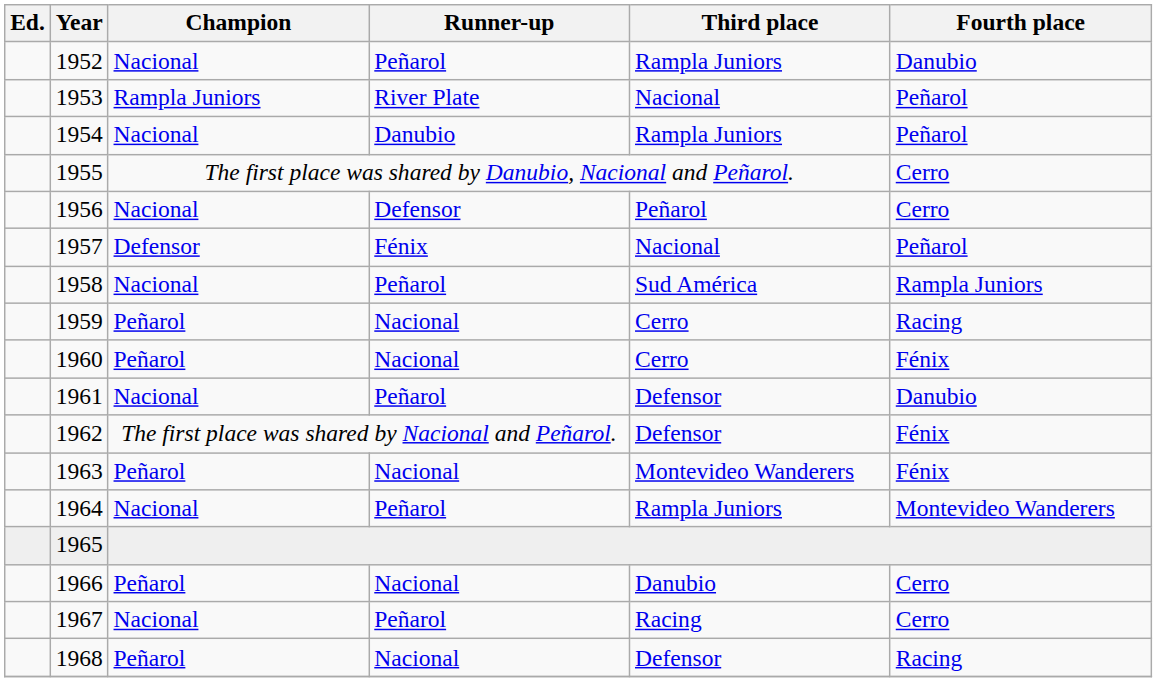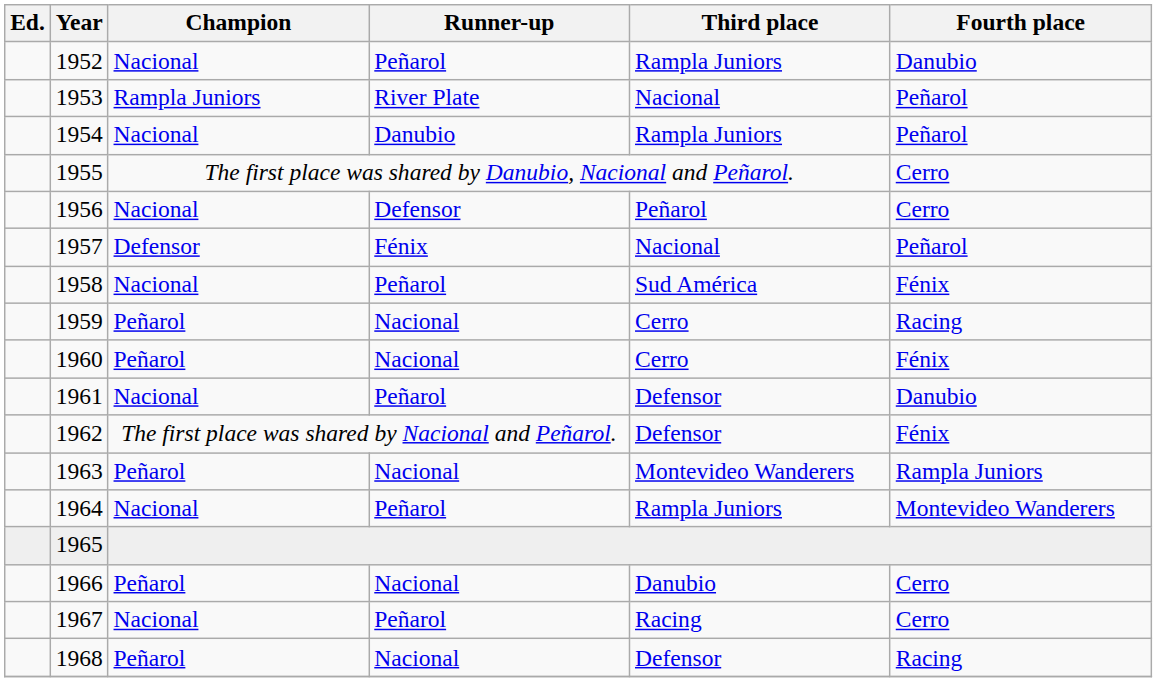 <table class="wikitable sortable" style="text-align:left">
 <tr>
 <th width=px>Ed.</th>
 <th width=>Year</th>
 <th width=170px>Champion</th>
 <th width=170px>Runner-up</th>
 <th width=170px>Third place</th>
 <th width=170px>Fourth place</th>
 </tr>
 <tr>
 <td></td>
 <td>1952</td>
 <td><a href='#'>Nacional</a></td>
 <td><a href='#'>Peñarol</a></td>
 <td><a href='#'>Rampla Juniors</a></td>
 <td><a href='#'>Danubio</a></td>
 </tr>
 <tr>
 <td></td>
 <td>1953</td>
 <td><a href='#'>Rampla Juniors</a></td>
 <td><a href='#'>River Plate</a></td>
 <td><a href='#'>Nacional</a></td>
 <td><a href='#'>Peñarol</a></td>
 </tr>
 <tr>
 <td></td>
 <td>1954</td>
 <td><a href='#'>Nacional</a></td>
 <td><a href='#'>Danubio</a></td>
 <td><a href='#'>Rampla Juniors</a></td>
 <td><a href='#'>Peñarol</a></td>
 </tr>
 <tr>
 <td></td>
 <td>1955</td>
 <td colspan="3" style="text-align:center;"><em>The first place was shared by <a href='#'>Danubio</a>, <a href='#'>Nacional</a> and <a href='#'>Peñarol</a>.</em></td>
 <td><a href='#'>Cerro</a></td>
 </tr>
 <tr>
 <td></td>
 <td>1956</td>
 <td><a href='#'>Nacional</a></td>
 <td><a href='#'>Defensor</a></td>
 <td><a href='#'>Peñarol</a></td>
 <td><a href='#'>Cerro</a></td>
 </tr>
 <tr>
 <td></td>
 <td>1957</td>
 <td><a href='#'>Defensor</a></td>
 <td><a href='#'>Fénix</a></td>
 <td><a href='#'>Nacional</a></td>
 <td><a href='#'>Peñarol</a></td>
 </tr>
 <tr>
 <td></td>
 <td>1958</td>
 <td><a href='#'>Nacional</a></td>
 <td><a href='#'>Peñarol</a></td>
 <td><a href='#'>Sud América</a></td>
-<td><a href='#'>Rampla Juniors</a></td>
+<td><a href='#'>Fénix</a></td>
 </tr>
 <tr>
 <td></td>
 <td>1959</td>
 <td><a href='#'>Peñarol</a></td>
 <td><a href='#'>Nacional</a></td>
 <td><a href='#'>Cerro</a></td>
 <td><a href='#'>Racing</a></td>
 </tr>
 <tr>
 <td></td>
 <td>1960</td>
 <td><a href='#'>Peñarol</a></td>
 <td><a href='#'>Nacional</a></td>
 <td><a href='#'>Cerro</a></td>
 <td><a href='#'>Fénix</a></td>
 </tr>
 <tr>
 <td></td>
 <td>1961</td>
 <td><a href='#'>Nacional</a></td>
 <td><a href='#'>Peñarol</a></td>
 <td><a href='#'>Defensor</a></td>
 <td><a href='#'>Danubio</a></td>
 </tr>
 <tr>
 <td></td>
 <td>1962</td>
 <td colspan="2" style="text-align:center;"><em>The first place was shared by <a href='#'>Nacional</a> and <a href='#'>Peñarol</a>.</em></td>
 <td><a href='#'>Defensor</a></td>
 <td><a href='#'>Fénix</a></td>
 </tr>
 <tr>
 <td></td>
 <td>1963</td>
 <td><a href='#'>Peñarol</a></td>
 <td><a href='#'>Nacional</a></td>
 <td><a href='#'>Montevideo Wanderers</a></td>
-<td><a href='#'>Fénix</a></td>
+<td><a href='#'>Rampla Juniors</a></td>
 </tr>
 <tr>
 <td></td>
 <td>1964</td>
 <td><a href='#'>Nacional</a></td>
 <td><a href='#'>Peñarol</a></td>
 <td><a href='#'>Rampla Juniors</a></td>
 <td><a href='#'>Montevideo Wanderers</a></td>
 </tr>
 <tr bgcolor=#efefef>
 <td></td>
 <td>1965</td>
 <td colspan="4" bgcolor=#efefef><em></em></td>
 </tr>
 <tr>
 <td></td>
 <td>1966</td>
 <td><a href='#'>Peñarol</a></td>
 <td><a href='#'>Nacional</a></td>
 <td><a href='#'>Danubio</a></td>
 <td><a href='#'>Cerro</a></td>
 </tr>
 <tr>
 <td></td>
 <td>1967</td>
 <td><a href='#'>Nacional</a></td>
 <td><a href='#'>Peñarol</a></td>
 <td><a href='#'>Racing</a></td>
 <td><a href='#'>Cerro</a></td>
 </tr>
 <tr>
 <td></td>
 <td>1968</td>
 <td><a href='#'>Peñarol</a></td>
 <td><a href='#'>Nacional</a></td>
 <td><a href='#'>Defensor</a></td>
 <td><a href='#'>Racing</a></td>
 </tr>
 <tr>
 </tr>
 </table>
